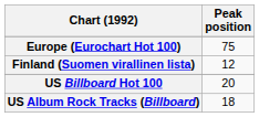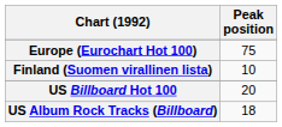 <table class="wikitable sortable plainrowheaders" style="text-align:center">
 <tr>
 <th>Chart (1992)</th>
 <th>Peak<br>position</th>
 </tr>
 <tr>
 </tr>
 <tr>
 </tr>
 <tr>
 </tr>
 <tr>
 <th scope="row">Europe (<a href='#'>Eurochart Hot 100</a>)</th>
 <td>75</td>
 </tr>
 <tr>
 <th scope="row">Finland (<a href='#'>Suomen virallinen lista</a>)</th>
-<td>12</td>
+<td>10</td>
 </tr>
 <tr>
 </tr>
 <tr>
 </tr>
 <tr>
 </tr>
 <tr>
 </tr>
 <tr>
 </tr>
 <tr>
 </tr>
 <tr>
 </tr>
 <tr>
 </tr>
 <tr>
 <th scope="row">US <a href='#'><em>Billboard</em> Hot 100</a></th>
 <td>20</td>
 </tr>
 <tr>
 <th scope="row">US <a href='#'>Album Rock Tracks</a> (<em><a href='#'>Billboard</a></em>)</th>
 <td>18</td>
 </tr>
 </table>
